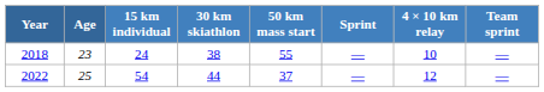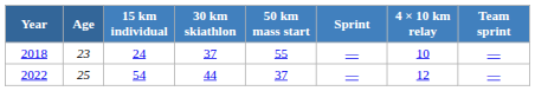 <table class="wikitable" style="font-size:95%; text-align:center; border:grey solid 1px; border-collapse:collapse; background:#ffffff;">
 <tr>
 <th style="background-color:#369; color:white; width:60px;"> Year </th>
 <th style="background-color:#369; color:white; width:40px;"> Age </th>
 <th style="background-color:#4180be; color:white; width:75px;"> 15 km <br> individual </th>
 <th style="background-color:#4180be; color:white; width:75px;"> 30 km <br> skiathlon </th>
 <th style="background-color:#4180be; color:white; width:75px;"> 50 km <br> mass start </th>
 <th style="background-color:#4180be; color:white; width:75px;"> Sprint </th>
 <th style="background-color:#4180be; color:white; width:75px;"> 4 × 10 km <br> relay </th>
 <th style="background-color:#4180be; color:white; width:75px;"> Team <br> sprint </th>
 </tr>
 <tr>
 <td><a href='#'>2018</a></td>
 <td><em>23</em></td>
 <td><a href='#'>24</a></td>
-<td><a href='#'>38</a></td>
+<td><a href='#'>37</a></td>
 <td><a href='#'>55</a></td>
 <td><a href='#'>—</a></td>
 <td><a href='#'>10</a></td>
 <td><a href='#'>—</a></td>
 </tr>
 <tr>
 <td><a href='#'>2022</a></td>
 <td><em>25</em></td>
 <td><a href='#'>54</a></td>
 <td><a href='#'>44</a></td>
 <td><a href='#'>37</a></td>
 <td><a href='#'>—</a></td>
 <td><a href='#'>12</a></td>
 <td><a href='#'>—</a></td>
 </tr>
 </table>
